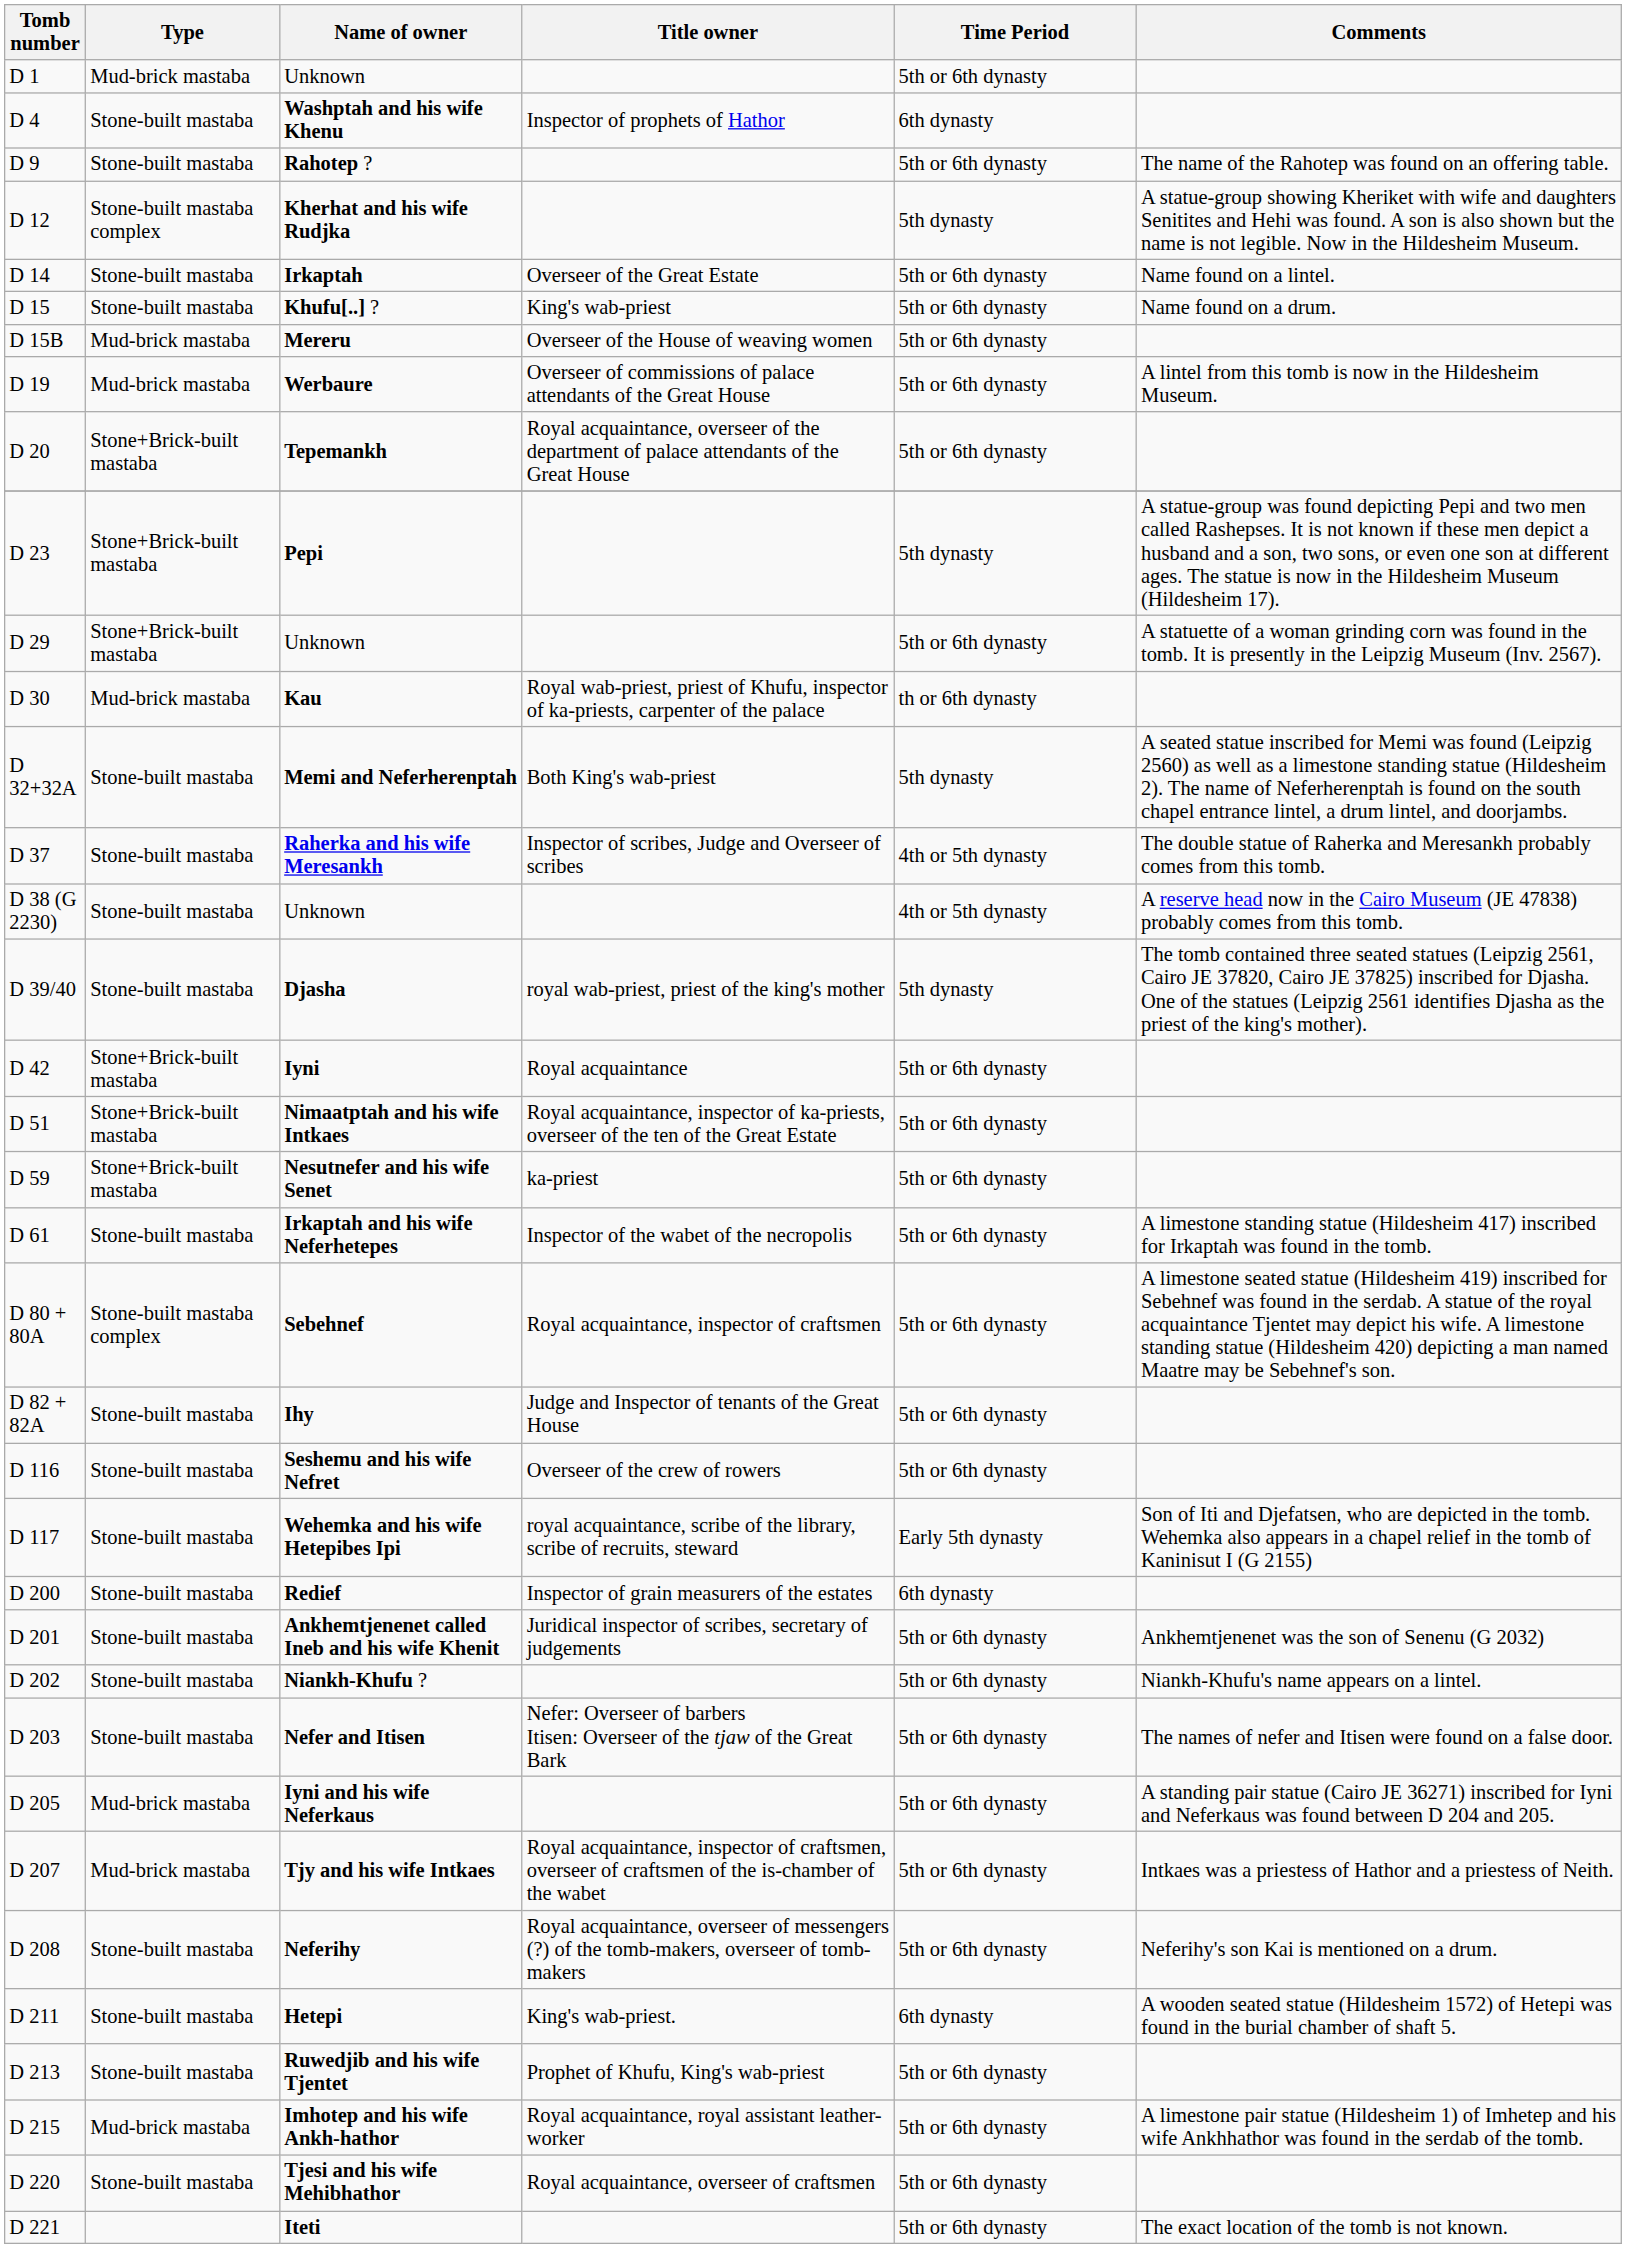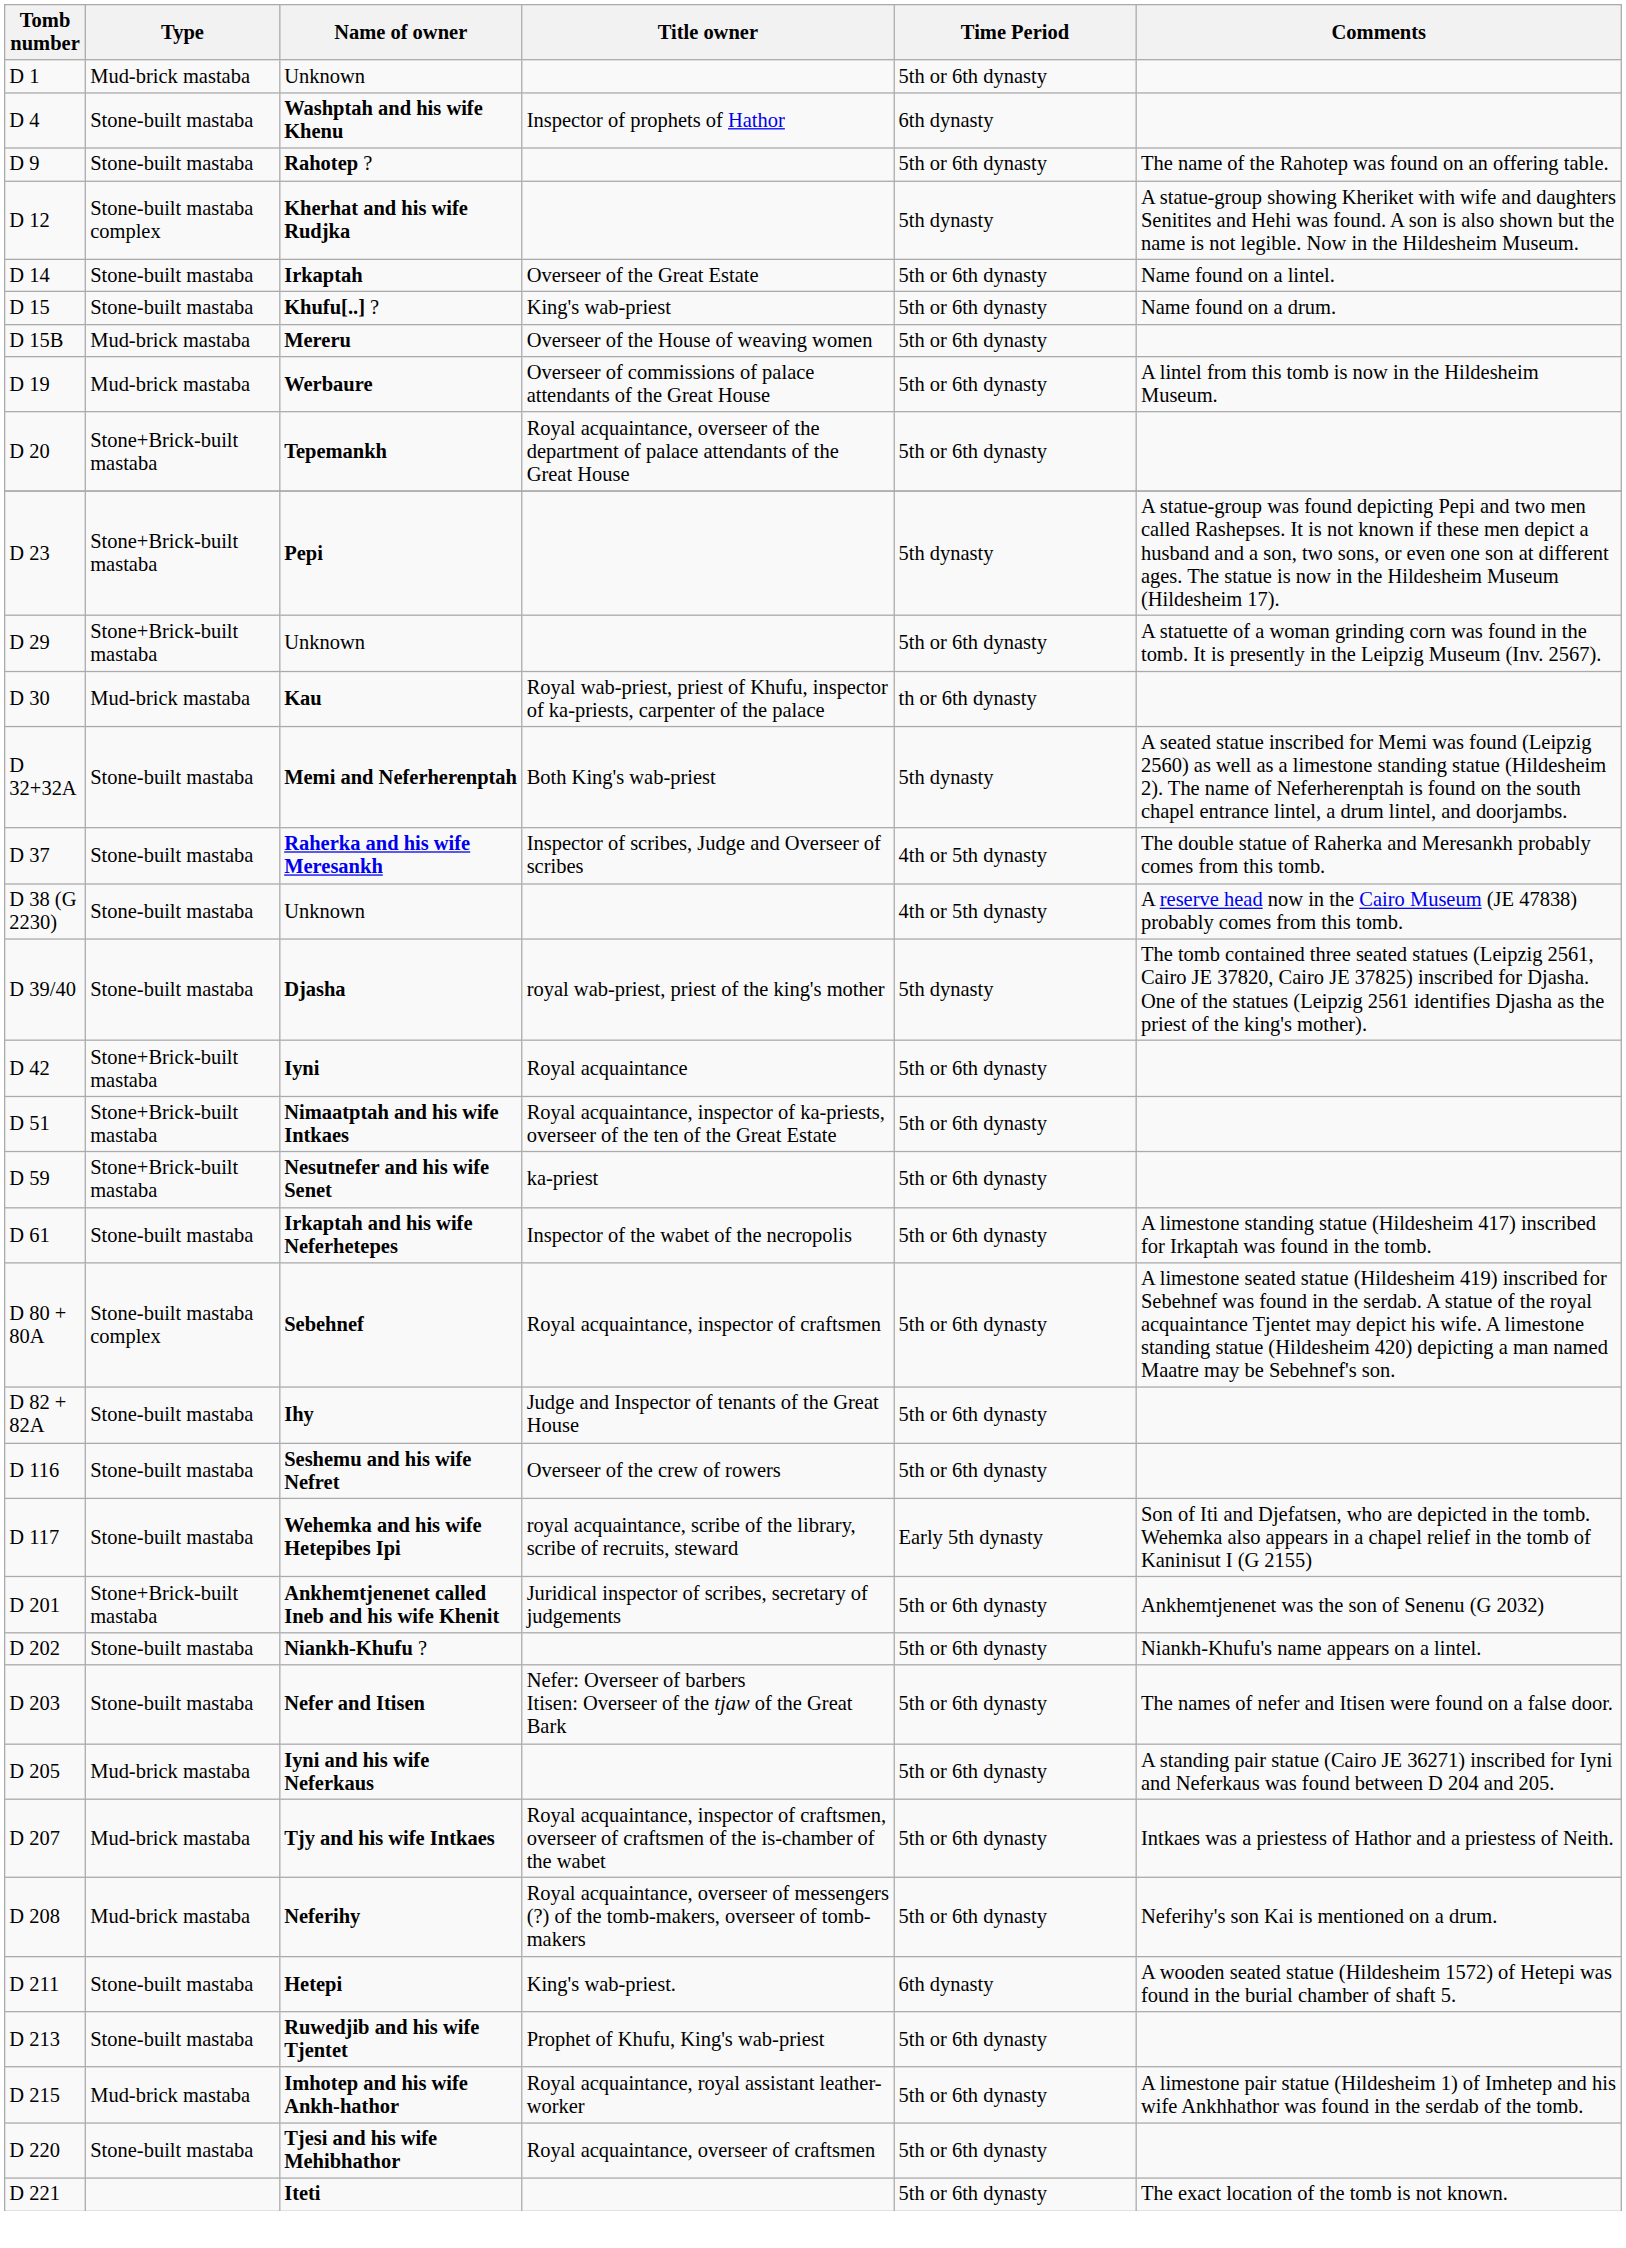 <table class="wikitable" style="width: 100%;">
 <tr>
 <th width="5%">Tomb number</th>
 <th width="12%">Type</th>
 <th width="15%">Name of owner</th>
 <th width="23%">Title owner</th>
 <th width="15%">Time Period</th>
 <th width="30%">Comments</th>
 </tr>
 <tr>
 <td>D 1</td>
 <td>Mud-brick mastaba</td>
 <td>Unknown</td>
 <td></td>
 <td>5th or 6th dynasty</td>
 <td></td>
 </tr>
 <tr>
 <td>D 4</td>
 <td>Stone-built mastaba</td>
 <td><strong>Washptah and his wife Khenu</strong></td>
 <td>Inspector of prophets of <a href='#'>Hathor</a></td>
 <td>6th dynasty</td>
 <td></td>
 </tr>
 <tr>
 <td>D 9</td>
 <td>Stone-built mastaba</td>
 <td><strong>Rahotep</strong> ?</td>
 <td></td>
 <td>5th or 6th dynasty</td>
 <td>The name of the Rahotep was found on an offering table.</td>
 </tr>
 <tr>
 <td>D 12</td>
 <td>Stone-built mastaba complex</td>
 <td><strong>Kherhat and his wife Rudjka</strong></td>
 <td></td>
 <td>5th dynasty</td>
 <td>A statue-group showing Kheriket with wife and daughters Senitites and Hehi was found. A son is also shown but the name is not legible. Now in the Hildesheim Museum.</td>
 </tr>
 <tr>
 <td>D 14</td>
 <td>Stone-built mastaba</td>
 <td><strong>Irkaptah</strong></td>
 <td>Overseer of the Great Estate</td>
 <td>5th or 6th dynasty</td>
 <td>Name found on a lintel.</td>
 </tr>
 <tr>
 <td>D 15</td>
 <td>Stone-built mastaba</td>
 <td><strong>Khufu[..]</strong> ?</td>
 <td>King's wab-priest</td>
 <td>5th or 6th dynasty</td>
 <td>Name found on a drum.</td>
 </tr>
 <tr>
 <td>D 15B</td>
 <td>Mud-brick mastaba</td>
 <td><strong>Mereru</strong></td>
 <td>Overseer of the House of weaving women</td>
 <td>5th or 6th dynasty</td>
 <td></td>
 </tr>
 <tr>
 <td>D 19</td>
 <td>Mud-brick mastaba</td>
 <td><strong>Werbaure</strong></td>
 <td>Overseer of commissions of palace attendants of the Great House</td>
 <td>5th or 6th dynasty</td>
 <td>A lintel from this tomb is now in the Hildesheim Museum.</td>
 </tr>
 <tr>
 <td>D 20</td>
 <td>Stone+Brick-built mastaba</td>
 <td><strong>Tepemankh</strong></td>
 <td>Royal acquaintance, overseer of the department of palace attendants of the Great House</td>
 <td>5th or 6th dynasty</td>
 <td></td>
 </tr>
 <tr>
 </tr>
 <tr |||| >
 </tr>
 <tr>
 <td>D 23</td>
 <td>Stone+Brick-built mastaba</td>
 <td><strong>Pepi</strong></td>
 <td></td>
 <td>5th dynasty</td>
 <td>A statue-group was found depicting Pepi and two men called Rashepses. It is not known if these men depict a husband and a son, two sons, or even one son at different ages. The statue is now in the Hildesheim Museum (Hildesheim 17).</td>
 </tr>
 <tr>
 <td>D 29</td>
 <td>Stone+Brick-built mastaba</td>
 <td>Unknown</td>
 <td></td>
 <td>5th or 6th dynasty</td>
 <td>A statuette of a woman grinding corn was found in the tomb. It is presently in the Leipzig Museum (Inv. 2567).</td>
 </tr>
 <tr>
 <td>D 30</td>
 <td>Mud-brick mastaba</td>
 <td><strong>Kau</strong></td>
 <td>Royal wab-priest, priest of Khufu, inspector of ka-priests, carpenter of the palace</td>
 <td>th or 6th dynasty</td>
 <td></td>
 </tr>
 <tr>
 <td>D 32+32A</td>
 <td>Stone-built mastaba</td>
 <td><strong>Memi and Neferherenptah</strong></td>
 <td>Both King's wab-priest</td>
 <td>5th dynasty</td>
 <td>A seated statue inscribed for Memi was found (Leipzig 2560) as well as a limestone standing statue (Hildesheim 2). The name of Neferherenptah is found on the south chapel entrance lintel, a drum lintel, and doorjambs.</td>
 </tr>
 <tr>
 <td>D 37</td>
 <td>Stone-built mastaba</td>
 <td><strong><a href='#'>Raherka and his wife Meresankh</a></strong></td>
 <td>Inspector of scribes, Judge and Overseer of scribes</td>
 <td>4th or 5th dynasty</td>
 <td>The double statue of Raherka and Meresankh probably comes from this tomb.</td>
 </tr>
 <tr>
 <td>D 38 (G 2230)</td>
 <td>Stone-built mastaba</td>
 <td>Unknown</td>
 <td></td>
 <td>4th or 5th dynasty</td>
 <td>A <a href='#'>reserve head</a> now in the <a href='#'>Cairo Museum</a> (JE 47838) probably comes from this tomb.</td>
 </tr>
 <tr>
 <td>D 39/40</td>
 <td>Stone-built mastaba</td>
 <td><strong>Djasha</strong></td>
 <td>royal wab-priest, priest of the king's mother</td>
 <td>5th dynasty</td>
 <td>The tomb contained three seated statues (Leipzig 2561, Cairo JE 37820, Cairo JE 37825) inscribed for Djasha. One of the statues (Leipzig 2561 identifies Djasha as the priest of the king's mother).</td>
 </tr>
 <tr>
 <td>D 42</td>
 <td>Stone+Brick-built mastaba</td>
 <td><strong>Iyni</strong></td>
 <td>Royal acquaintance</td>
 <td>5th or 6th dynasty</td>
 <td></td>
 </tr>
 <tr>
 <td>D 51</td>
 <td>Stone+Brick-built mastaba</td>
 <td><strong>Nimaatptah and his wife Intkaes</strong></td>
 <td>Royal acquaintance, inspector of ka-priests, overseer of the ten of the Great Estate</td>
 <td>5th or 6th dynasty</td>
 <td></td>
 </tr>
 <tr>
 <td>D 59</td>
 <td>Stone+Brick-built mastaba</td>
 <td><strong>Nesutnefer and his wife Senet</strong></td>
 <td>ka-priest</td>
 <td>5th or 6th dynasty</td>
 <td></td>
 </tr>
 <tr>
 <td>D 61</td>
 <td>Stone-built mastaba</td>
 <td><strong>Irkaptah and his wife Neferhetepes</strong></td>
 <td>Inspector of the wabet of the necropolis</td>
 <td>5th or 6th dynasty</td>
 <td>A limestone standing statue (Hildesheim 417) inscribed for Irkaptah was found in the tomb.</td>
 </tr>
 <tr>
 <td>D 80 + 80A</td>
 <td>Stone-built mastaba complex</td>
 <td><strong>Sebehnef</strong></td>
 <td>Royal acquaintance, inspector of craftsmen</td>
 <td>5th or 6th dynasty</td>
 <td>A limestone seated statue (Hildesheim 419) inscribed for Sebehnef was found in the serdab. A statue of the royal acquaintance Tjentet may depict his wife. A limestone standing statue (Hildesheim 420) depicting a man named Maatre may be Sebehnef's son.</td>
 </tr>
 <tr>
 <td>D 82 + 82A</td>
 <td>Stone-built mastaba</td>
 <td><strong>Ihy</strong></td>
 <td>Judge and Inspector of tenants of the Great House</td>
 <td>5th or 6th dynasty</td>
 <td></td>
 </tr>
 <tr>
 <td>D 116</td>
 <td>Stone-built mastaba</td>
 <td><strong>Seshemu and his wife Nefret</strong></td>
 <td>Overseer of the crew of rowers</td>
 <td>5th or 6th dynasty</td>
 <td></td>
 </tr>
 <tr>
 <td>D 117</td>
 <td>Stone-built mastaba</td>
 <td><strong>Wehemka and his wife Hetepibes Ipi</strong></td>
 <td>royal acquaintance, scribe of the library, scribe of recruits, steward</td>
 <td>Early 5th dynasty</td>
 <td>Son of Iti and Djefatsen, who are depicted in the tomb. Wehemka also appears in a chapel relief in the tomb of Kaninisut I (G 2155)</td>
 </tr>
 <tr>
-<td>D 200</td>
-<td>Stone-built mastaba</td>
-<td><strong>Redief</strong></td>
-<td>Inspector of grain measurers of the estates</td>
-<td>6th dynasty</td>
-<td></td>
-</tr>
-<tr>
 <td>D 201</td>
-<td>Stone-built mastaba</td>
+<td>Stone+Brick-built mastaba</td>
 <td><strong>Ankhemtjenenet called Ineb and his wife Khenit</strong></td>
 <td>Juridical inspector of scribes, secretary of judgements</td>
 <td>5th or 6th dynasty</td>
 <td>Ankhemtjenenet was the son of Senenu (G 2032)</td>
 </tr>
 <tr>
 <td>D 202</td>
 <td>Stone-built mastaba</td>
 <td><strong>Niankh-Khufu</strong> ?</td>
 <td></td>
 <td>5th or 6th dynasty</td>
 <td>Niankh-Khufu's name appears on a lintel.</td>
 </tr>
 <tr>
 <td>D 203</td>
 <td>Stone-built mastaba</td>
 <td><strong>Nefer and Itisen</strong></td>
 <td>Nefer: Overseer of barbers <br> Itisen: Overseer of the <em>tjaw</em> of the Great Bark</td>
 <td>5th or 6th dynasty</td>
 <td>The names of nefer and Itisen were found on a false door.</td>
 </tr>
 <tr>
 <td>D 205</td>
 <td>Mud-brick mastaba</td>
 <td><strong>Iyni and his wife Neferkaus</strong></td>
 <td></td>
 <td>5th or 6th dynasty</td>
 <td>A standing pair statue (Cairo JE 36271) inscribed for Iyni and Neferkaus was found between D 204 and 205.</td>
 </tr>
 <tr>
 <td>D 207</td>
 <td>Mud-brick mastaba</td>
 <td><strong>Tjy and his wife Intkaes</strong></td>
 <td>Royal acquaintance, inspector of craftsmen, overseer of craftsmen of the is-chamber of the wabet</td>
 <td>5th or 6th dynasty</td>
 <td>Intkaes was a priestess of Hathor and a priestess of Neith.</td>
 </tr>
 <tr>
 <td>D 208</td>
-<td>Stone-built mastaba</td>
+<td>Mud-brick mastaba</td>
 <td><strong>Neferihy</strong></td>
 <td>Royal acquaintance, overseer of messengers (?) of the tomb-makers, overseer of tomb-makers</td>
 <td>5th or 6th dynasty</td>
 <td>Neferihy's son Kai is mentioned on a drum.</td>
 </tr>
 <tr>
 <td>D 211</td>
 <td>Stone-built mastaba</td>
 <td><strong>Hetepi</strong></td>
 <td>King's wab-priest.</td>
 <td>6th dynasty</td>
 <td>A wooden seated statue (Hildesheim 1572) of Hetepi was found in the burial chamber of shaft 5.</td>
 </tr>
 <tr>
 <td>D 213</td>
 <td>Stone-built mastaba</td>
 <td><strong>Ruwedjib and his wife Tjentet</strong></td>
 <td>Prophet of Khufu, King's wab-priest</td>
 <td>5th or 6th dynasty</td>
 <td></td>
 </tr>
 <tr>
 <td>D 215</td>
 <td>Mud-brick mastaba</td>
 <td><strong>Imhotep and his wife Ankh-hathor</strong></td>
 <td>Royal acquaintance, royal assistant leather-worker</td>
 <td>5th or 6th dynasty</td>
 <td>A limestone pair statue (Hildesheim 1) of Imhetep and his wife Ankhhathor was found in the serdab of the tomb.</td>
 </tr>
 <tr>
 <td>D 220</td>
 <td>Stone-built mastaba</td>
 <td><strong>Tjesi and his wife Mehibhathor</strong></td>
 <td>Royal acquaintance, overseer of craftsmen</td>
 <td>5th or 6th dynasty</td>
 <td></td>
 </tr>
 <tr>
 <td>D 221</td>
 <td></td>
 <td><strong>Iteti</strong></td>
 <td></td>
 <td>5th or 6th dynasty</td>
 <td>The exact location of the tomb is not known.</td>
 </tr>
 </table>
